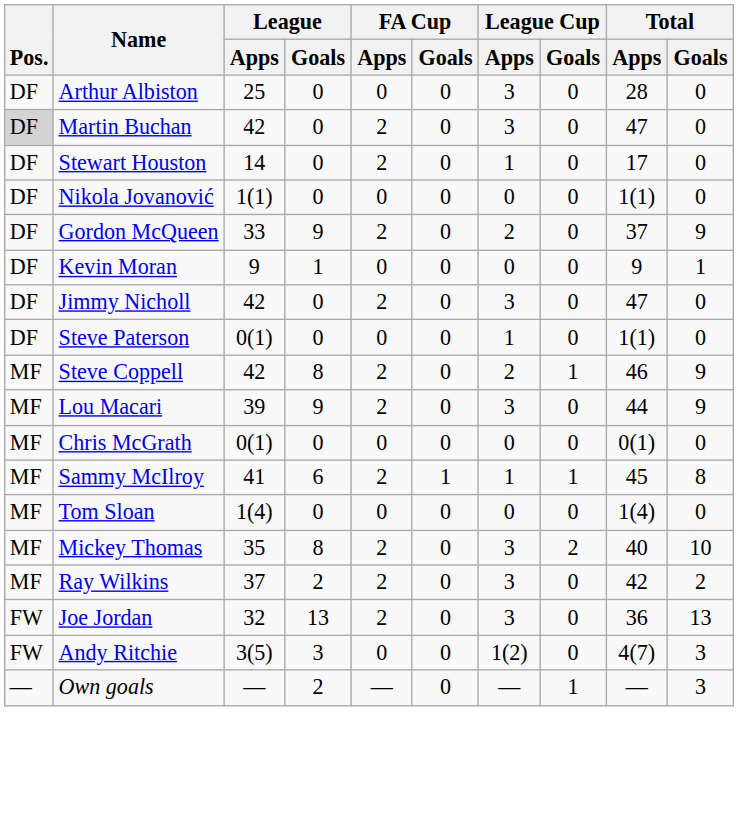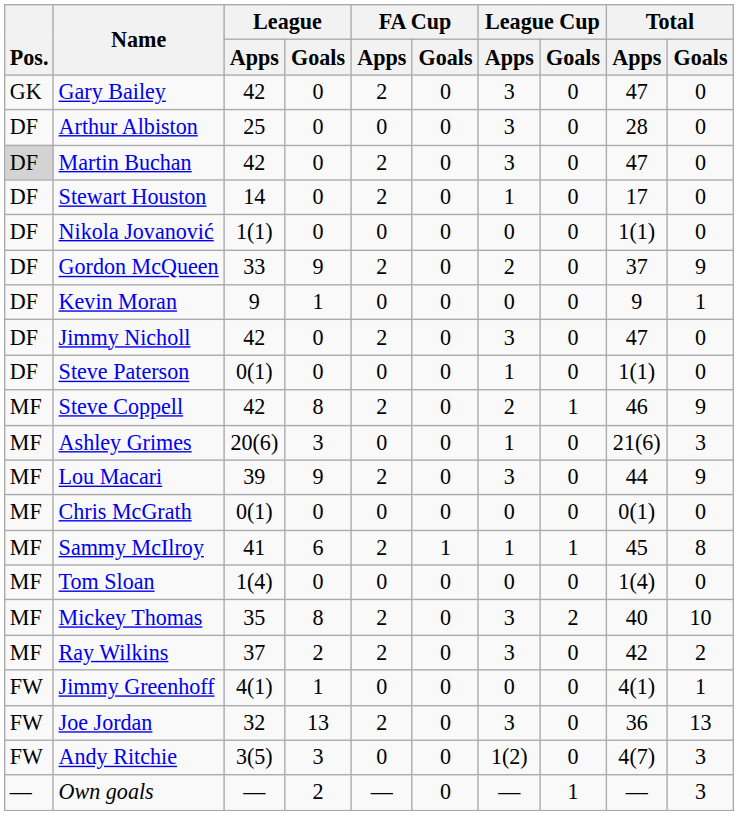 <table class="wikitable" style="text-align:center">
 <tr>
 <th rowspan="2" valign="bottom">Pos.</th>
 <th rowspan="2">Name</th>
 <th colspan="2" width="85">League</th>
 <th colspan="2" width="85">FA Cup</th>
 <th colspan="2" width="85">League Cup</th>
 <th colspan="2" width="85">Total</th>
 </tr>
 <tr>
 <th>Apps</th>
 <th>Goals</th>
 <th>Apps</th>
 <th>Goals</th>
 <th>Apps</th>
 <th>Goals</th>
 <th>Apps</th>
 <th>Goals</th>
+</tr>
+<tr>
+<td align="left">GK</td>
+<td align="left"> <a href='#'>Gary Bailey</a></td>
+<td>42</td>
+<td>0</td>
+<td>2</td>
+<td>0</td>
+<td>3</td>
+<td>0</td>
+<td>47</td>
+<td>0</td>
 </tr>
 <tr>
 <td align="left">DF</td>
 <td align="left"> <a href='#'>Arthur Albiston</a></td>
 <td>25</td>
 <td>0</td>
 <td>0</td>
 <td>0</td>
 <td>3</td>
 <td>0</td>
 <td>28</td>
 <td>0</td>
 </tr>
 <tr>
 <td align="left" style="background: lightgrey;">DF</td>
 <td align="left"> <a href='#'>Martin Buchan</a></td>
 <td>42</td>
 <td>0</td>
 <td>2</td>
 <td>0</td>
 <td>3</td>
 <td>0</td>
 <td>47</td>
 <td>0</td>
 </tr>
 <tr>
 <td align="left">DF</td>
 <td align="left"> <a href='#'>Stewart Houston</a></td>
 <td>14</td>
 <td>0</td>
 <td>2</td>
 <td>0</td>
 <td>1</td>
 <td>0</td>
 <td>17</td>
 <td>0</td>
 </tr>
 <tr>
 <td align="left">DF</td>
 <td align="left"> <a href='#'>Nikola Jovanović</a></td>
 <td>1(1)</td>
 <td>0</td>
 <td>0</td>
 <td>0</td>
 <td>0</td>
 <td>0</td>
 <td>1(1)</td>
 <td>0</td>
 </tr>
 <tr>
 <td align="left">DF</td>
 <td align="left"> <a href='#'>Gordon McQueen</a></td>
 <td>33</td>
 <td>9</td>
 <td>2</td>
 <td>0</td>
 <td>2</td>
 <td>0</td>
 <td>37</td>
 <td>9</td>
 </tr>
 <tr>
 <td align="left">DF</td>
 <td align="left"> <a href='#'>Kevin Moran</a></td>
 <td>9</td>
 <td>1</td>
 <td>0</td>
 <td>0</td>
 <td>0</td>
 <td>0</td>
 <td>9</td>
 <td>1</td>
 </tr>
 <tr>
 <td align="left">DF</td>
 <td align="left"> <a href='#'>Jimmy Nicholl</a></td>
 <td>42</td>
 <td>0</td>
 <td>2</td>
 <td>0</td>
 <td>3</td>
 <td>0</td>
 <td>47</td>
 <td>0</td>
 </tr>
 <tr>
 <td align="left">DF</td>
 <td align="left"> <a href='#'>Steve Paterson</a></td>
 <td>0(1)</td>
 <td>0</td>
 <td>0</td>
 <td>0</td>
 <td>1</td>
 <td>0</td>
 <td>1(1)</td>
 <td>0</td>
 </tr>
 <tr>
 <td align="left">MF</td>
 <td align="left"> <a href='#'>Steve Coppell</a></td>
 <td>42</td>
 <td>8</td>
 <td>2</td>
 <td>0</td>
 <td>2</td>
 <td>1</td>
 <td>46</td>
 <td>9</td>
 </tr>
 <tr>
 <td align="left">MF</td>
+<td align="left"> <a href='#'>Ashley Grimes</a></td>
+<td>20(6)</td>
+<td>3</td>
+<td>0</td>
+<td>0</td>
+<td>1</td>
+<td>0</td>
+<td>21(6)</td>
+<td>3</td>
+</tr>
+<tr>
+<td align="left">MF</td>
 <td align="left"> <a href='#'>Lou Macari</a></td>
 <td>39</td>
 <td>9</td>
 <td>2</td>
 <td>0</td>
 <td>3</td>
 <td>0</td>
 <td>44</td>
 <td>9</td>
 </tr>
 <tr>
 <td align="left">MF</td>
 <td align="left"> <a href='#'>Chris McGrath</a></td>
 <td>0(1)</td>
 <td>0</td>
 <td>0</td>
 <td>0</td>
 <td>0</td>
 <td>0</td>
 <td>0(1)</td>
 <td>0</td>
 </tr>
 <tr>
 <td align="left">MF</td>
 <td align="left"> <a href='#'>Sammy McIlroy</a></td>
 <td>41</td>
 <td>6</td>
 <td>2</td>
 <td>1</td>
 <td>1</td>
 <td>1</td>
 <td>45</td>
 <td>8</td>
 </tr>
 <tr>
 <td align="left">MF</td>
 <td align="left"> <a href='#'>Tom Sloan</a></td>
 <td>1(4)</td>
 <td>0</td>
 <td>0</td>
 <td>0</td>
 <td>0</td>
 <td>0</td>
 <td>1(4)</td>
 <td>0</td>
 </tr>
 <tr>
 <td align="left">MF</td>
 <td align="left"> <a href='#'>Mickey Thomas</a></td>
 <td>35</td>
 <td>8</td>
 <td>2</td>
 <td>0</td>
 <td>3</td>
 <td>2</td>
 <td>40</td>
 <td>10</td>
 </tr>
 <tr>
 <td align="left">MF</td>
 <td align="left"> <a href='#'>Ray Wilkins</a></td>
 <td>37</td>
 <td>2</td>
 <td>2</td>
 <td>0</td>
 <td>3</td>
 <td>0</td>
 <td>42</td>
 <td>2</td>
 </tr>
 <tr>
 <td align="left">FW</td>
+<td align="left"> <a href='#'>Jimmy Greenhoff</a></td>
+<td>4(1)</td>
+<td>1</td>
+<td>0</td>
+<td>0</td>
+<td>0</td>
+<td>0</td>
+<td>4(1)</td>
+<td>1</td>
+</tr>
+<tr>
+<td align="left">FW</td>
 <td align="left"> <a href='#'>Joe Jordan</a></td>
 <td>32</td>
 <td>13</td>
 <td>2</td>
 <td>0</td>
 <td>3</td>
 <td>0</td>
 <td>36</td>
 <td>13</td>
 </tr>
 <tr>
 <td align="left">FW</td>
 <td align="left"> <a href='#'>Andy Ritchie</a></td>
 <td>3(5)</td>
 <td>3</td>
 <td>0</td>
 <td>0</td>
 <td>1(2)</td>
 <td>0</td>
 <td>4(7)</td>
 <td>3</td>
 </tr>
 <tr>
 <td align="left">—</td>
 <td align="left"><em>Own goals</em></td>
 <td>—</td>
 <td>2</td>
 <td>—</td>
 <td>0</td>
 <td>—</td>
 <td>1</td>
 <td>—</td>
 <td>3</td>
 </tr>
 </table>
